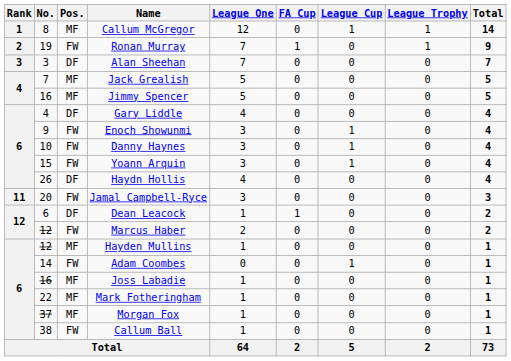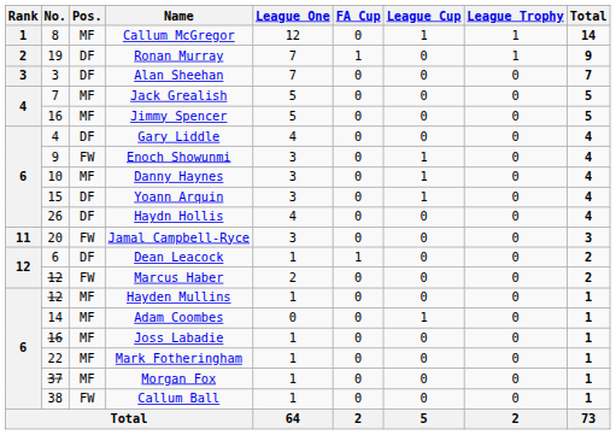 <table class="wikitable" style="text-align: center;">
 <tr>
 <th>Rank</th>
 <th>No.</th>
 <th>Pos.</th>
 <th>Name</th>
 <th><a href='#'>League One</a></th>
 <th><a href='#'>FA Cup</a></th>
 <th><a href='#'>League Cup</a></th>
 <th><a href='#'>League Trophy</a></th>
 <th>Total</th>
 </tr>
 <tr>
 <th rowspan=1>1</th>
 <td>8</td>
 <td>MF</td>
 <td><a href='#'>Callum McGregor</a></td>
 <td>12</td>
 <td>0</td>
 <td>1</td>
 <td>1</td>
 <td><strong>14</strong></td>
 </tr>
 <tr>
 <th rowspan=1>2</th>
 <td>19</td>
-<td>FW</td>
+<td>DF</td>
 <td><a href='#'>Ronan Murray</a></td>
 <td>7</td>
 <td>1</td>
 <td>0</td>
 <td>1</td>
 <td><strong>9</strong></td>
 </tr>
 <tr>
 <th rowspan=1>3</th>
 <td>3</td>
 <td>DF</td>
 <td><a href='#'>Alan Sheehan</a></td>
 <td>7</td>
 <td>0</td>
 <td>0</td>
 <td>0</td>
 <td><strong>7</strong></td>
 </tr>
 <tr>
 <th rowspan=2>4</th>
 <td>7</td>
 <td>MF</td>
 <td><a href='#'>Jack Grealish</a></td>
 <td>5</td>
 <td>0</td>
 <td>0</td>
 <td>0</td>
 <td><strong>5</strong></td>
 </tr>
 <tr>
 <td>16</td>
 <td>MF</td>
 <td><a href='#'>Jimmy Spencer</a></td>
 <td>5</td>
 <td>0</td>
 <td>0</td>
 <td>0</td>
 <td><strong>5</strong></td>
 </tr>
 <tr>
 <th rowspan=5>6</th>
 <td>4</td>
 <td>DF</td>
 <td><a href='#'>Gary Liddle</a></td>
 <td>4</td>
 <td>0</td>
 <td>0</td>
 <td>0</td>
 <td><strong>4</strong></td>
 </tr>
 <tr>
 <td>9</td>
 <td>FW</td>
 <td><a href='#'>Enoch Showunmi</a></td>
 <td>3</td>
 <td>0</td>
 <td>1</td>
 <td>0</td>
 <td><strong>4</strong></td>
 </tr>
 <tr>
 <td>10</td>
-<td>FW</td>
+<td>MF</td>
 <td><a href='#'>Danny Haynes</a></td>
 <td>3</td>
 <td>0</td>
 <td>1</td>
 <td>0</td>
 <td><strong>4</strong></td>
 </tr>
 <tr>
 <td>15</td>
-<td>FW</td>
+<td>DF</td>
 <td><a href='#'>Yoann Arquin</a></td>
 <td>3</td>
 <td>0</td>
 <td>1</td>
 <td>0</td>
 <td><strong>4</strong></td>
 </tr>
 <tr>
 <td>26</td>
 <td>DF</td>
 <td><a href='#'>Haydn Hollis</a></td>
 <td>4</td>
 <td>0</td>
 <td>0</td>
 <td>0</td>
 <td><strong>4</strong></td>
 </tr>
 <tr>
 <th rowspan=1>11</th>
 <td>20</td>
 <td>FW</td>
 <td><a href='#'>Jamal Campbell-Ryce</a></td>
 <td>3</td>
 <td>0</td>
 <td>0</td>
 <td>0</td>
 <td><strong>3</strong></td>
 </tr>
 <tr>
 <th rowspan=2>12</th>
 <td>6</td>
 <td>DF</td>
 <td><a href='#'>Dean Leacock</a></td>
 <td>1</td>
 <td>1</td>
 <td>0</td>
 <td>0</td>
 <td><strong>2</strong></td>
 </tr>
 <tr>
 <td><s>12</s></td>
 <td>FW</td>
 <td><a href='#'>Marcus Haber</a></td>
 <td>2</td>
 <td>0</td>
 <td>0</td>
 <td>0</td>
 <td><strong>2</strong></td>
 </tr>
 <tr>
 <th rowspan=6>6</th>
 <td><s>12</s></td>
 <td>MF</td>
 <td><a href='#'>Hayden Mullins</a></td>
 <td>1</td>
 <td>0</td>
 <td>0</td>
 <td>0</td>
 <td><strong>1</strong></td>
 </tr>
 <tr>
 <td>14</td>
-<td>FW</td>
+<td>MF</td>
 <td><a href='#'>Adam Coombes</a></td>
 <td>0</td>
 <td>0</td>
 <td>1</td>
 <td>0</td>
 <td><strong>1</strong></td>
 </tr>
 <tr>
 <td><s>16</s></td>
 <td>MF</td>
 <td><a href='#'>Joss Labadie</a></td>
 <td>1</td>
 <td>0</td>
 <td>0</td>
 <td>0</td>
 <td><strong>1</strong></td>
 </tr>
 <tr>
 <td>22</td>
 <td>MF</td>
 <td><a href='#'>Mark Fotheringham</a></td>
 <td>1</td>
 <td>0</td>
 <td>0</td>
 <td>0</td>
 <td><strong>1</strong></td>
 </tr>
 <tr>
 <td><s>37</s></td>
 <td>MF</td>
 <td><a href='#'>Morgan Fox</a></td>
 <td>1</td>
 <td>0</td>
 <td>0</td>
 <td>0</td>
 <td><strong>1</strong></td>
 </tr>
 <tr>
 <td>38</td>
 <td>FW</td>
 <td><a href='#'>Callum Ball</a></td>
 <td>1</td>
 <td>0</td>
 <td>0</td>
 <td>0</td>
 <td><strong>1</strong></td>
 </tr>
 <tr>
 <th colspan=4>Total</th>
 <th>64</th>
 <th>2</th>
 <th>5</th>
 <th>2</th>
 <th>73</th>
 </tr>
 </table>
